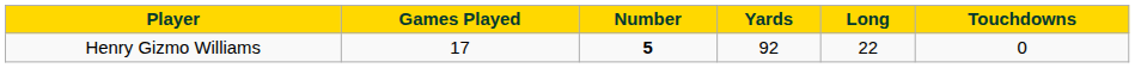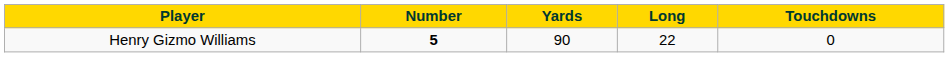 <table class="wikitable" width="80%">
 <tr align="center"  style="background:#FFD800;color:#003831;">
 <td><strong>Player</strong></td>
-<td><strong>Games Played</strong></td>
 <td><strong>Number</strong></td>
 <td><strong>Yards</strong></td>
 <td><strong>Long</strong></td>
 <td><strong>Touchdowns</strong></td>
 </tr>
 <tr align="center" bgcolor="">
 <td>Henry Gizmo Williams</td>
-<td>17</td>
 <td><strong>5</strong></td>
-<td>92</td>
+<td>90</td>
 <td>22</td>
 <td>0</td>
 </tr>
 </table>
